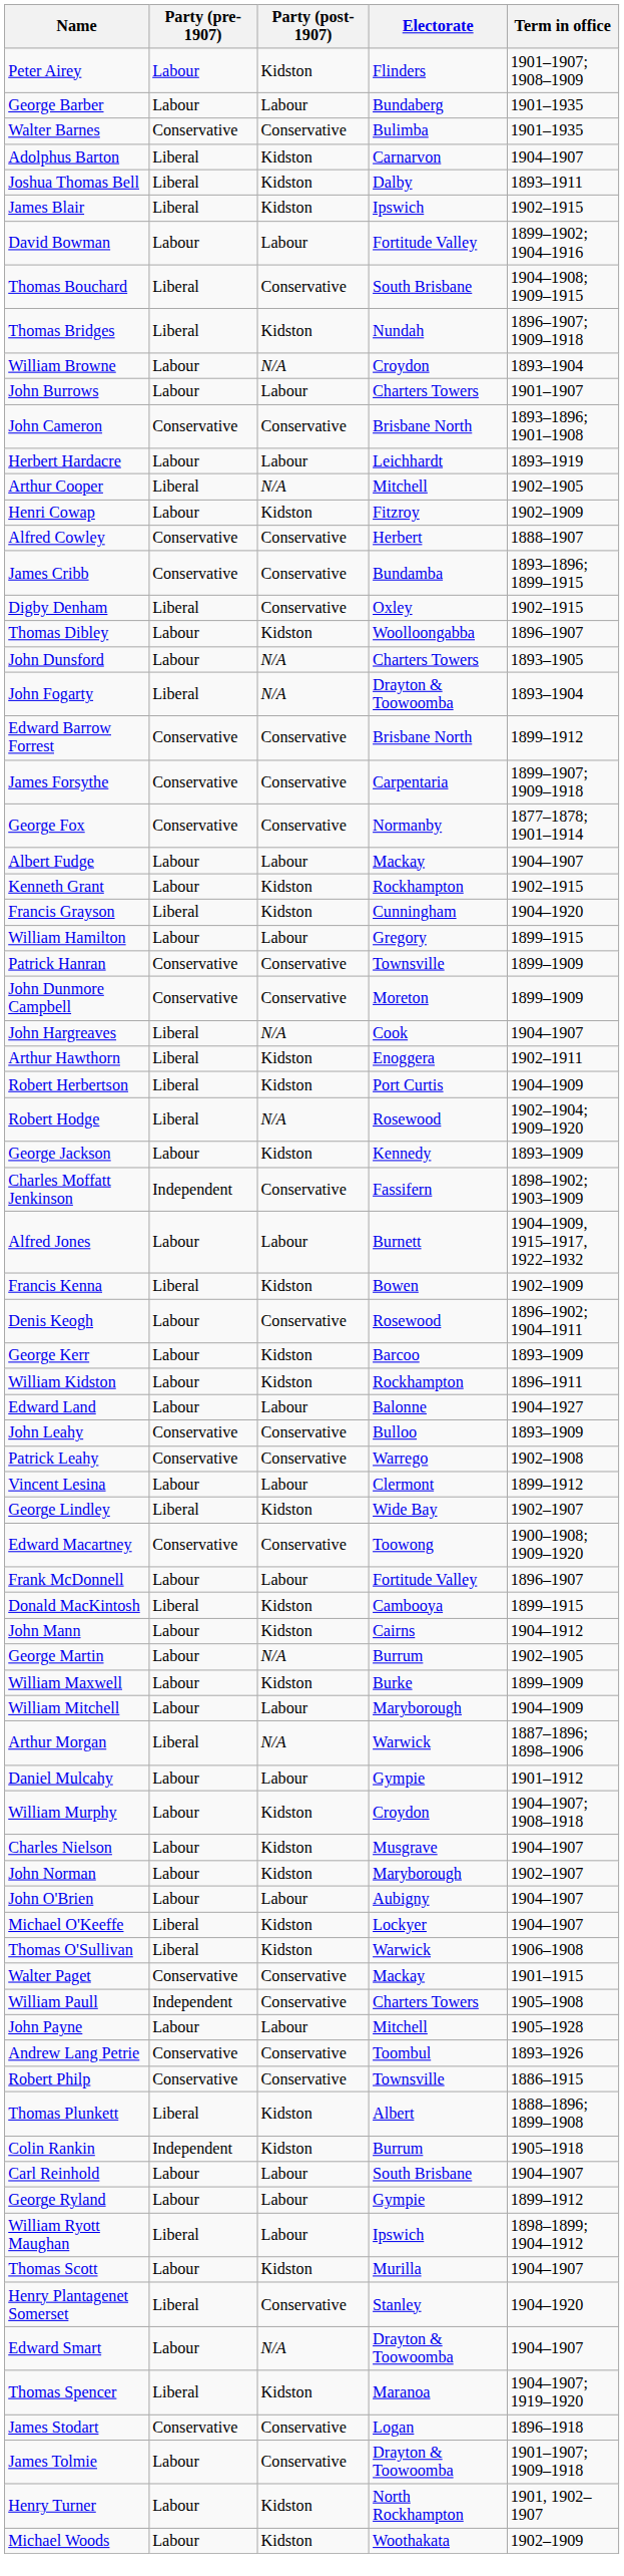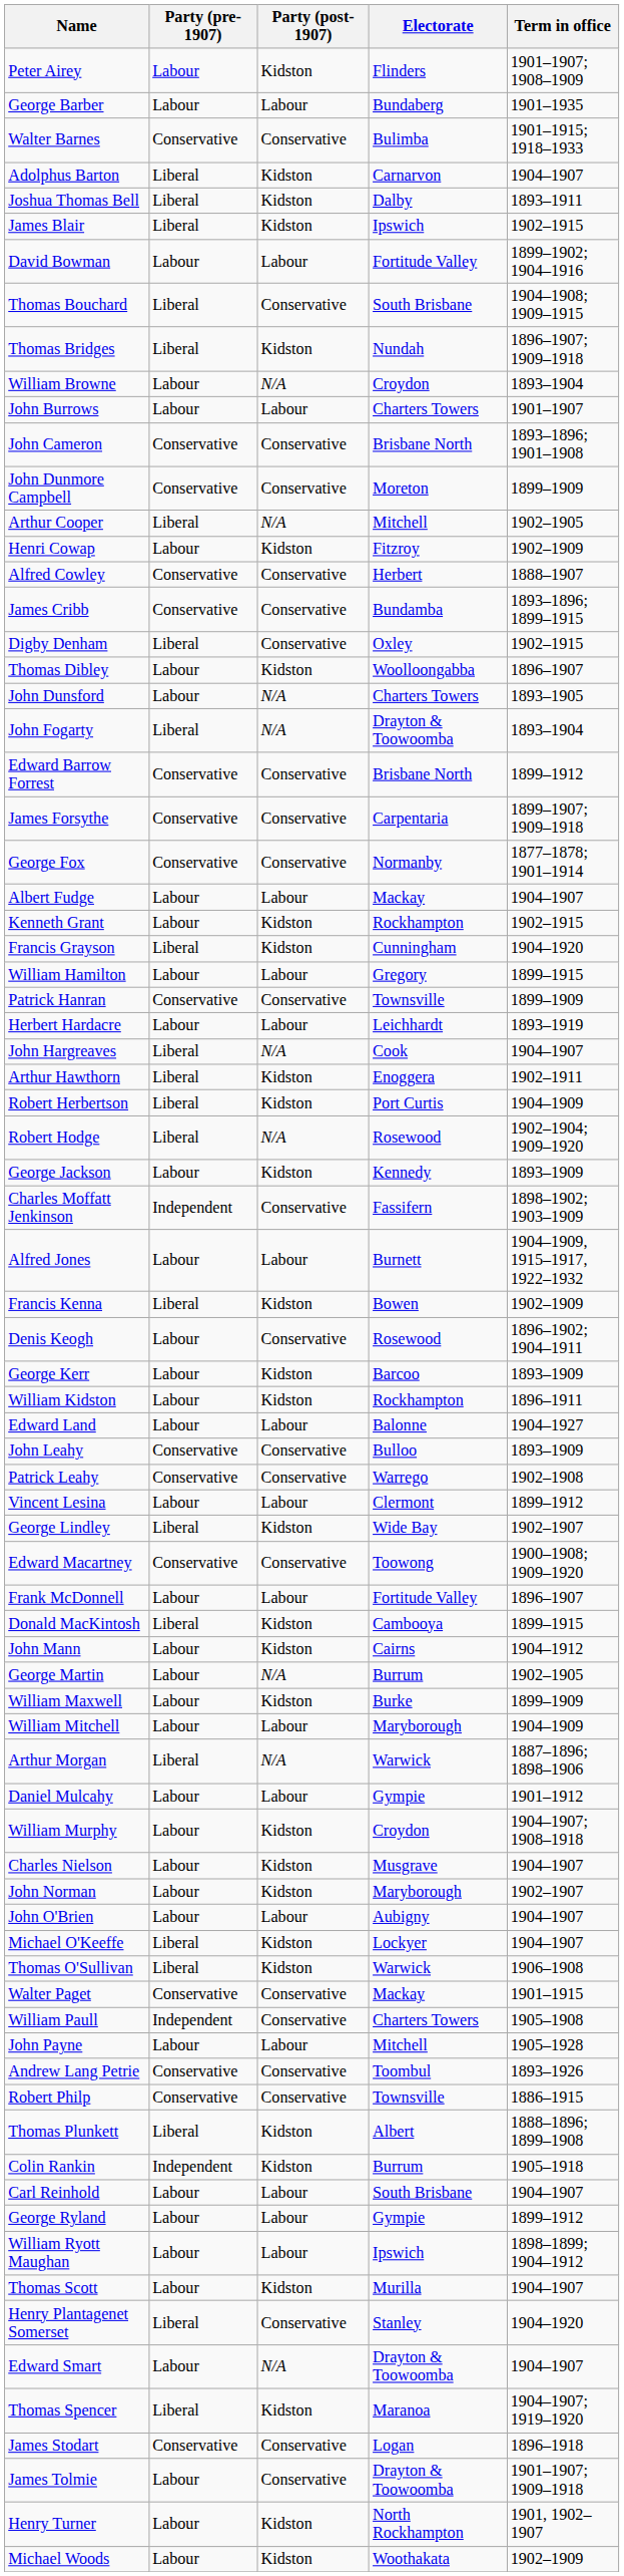 <table class="wikitable sortable">
 <tr>
 <th>Name</th>
 <th>Party (pre-1907)</th>
 <th>Party (post-1907)</th>
 <th><a href='#'>Electorate</a></th>
 <th>Term in office</th>
 </tr>
 <tr>
 <td><a href='#'>Peter Airey</a></td>
 <td><a href='#'>Labour</a></td>
 <td>Kidston</td>
 <td><a href='#'>Flinders</a></td>
 <td>1901–1907; 1908–1909</td>
 </tr>
 <tr>
 <td><a href='#'>George Barber</a></td>
 <td>Labour</td>
 <td>Labour</td>
 <td><a href='#'>Bundaberg</a></td>
 <td>1901–1935</td>
 </tr>
 <tr>
 <td><a href='#'>Walter Barnes</a></td>
 <td>Conservative</td>
 <td>Conservative</td>
 <td><a href='#'>Bulimba</a></td>
-<td>1901–1935</td>
+<td>1901–1915; 1918–1933</td>
 </tr>
 <tr>
 <td><a href='#'>Adolphus Barton</a></td>
 <td>Liberal</td>
 <td>Kidston</td>
 <td><a href='#'>Carnarvon</a></td>
 <td>1904–1907</td>
 </tr>
 <tr>
 <td><a href='#'>Joshua Thomas Bell</a></td>
 <td>Liberal</td>
 <td>Kidston</td>
 <td><a href='#'>Dalby</a></td>
 <td>1893–1911</td>
 </tr>
 <tr>
 <td><a href='#'>James Blair</a></td>
 <td>Liberal</td>
 <td>Kidston</td>
 <td><a href='#'>Ipswich</a></td>
 <td>1902–1915</td>
 </tr>
 <tr>
 <td><a href='#'>David Bowman</a></td>
 <td>Labour</td>
 <td>Labour</td>
 <td><a href='#'>Fortitude Valley</a></td>
 <td>1899–1902; 1904–1916</td>
 </tr>
 <tr>
 <td><a href='#'>Thomas Bouchard</a></td>
 <td>Liberal</td>
 <td>Conservative</td>
 <td><a href='#'>South Brisbane</a></td>
 <td>1904–1908; 1909–1915</td>
 </tr>
 <tr>
 <td><a href='#'>Thomas Bridges</a></td>
 <td>Liberal</td>
 <td>Kidston</td>
 <td><a href='#'>Nundah</a></td>
 <td>1896–1907; 1909–1918</td>
 </tr>
 <tr>
 <td><a href='#'>William Browne</a></td>
 <td>Labour</td>
 <td><em>N/A</em></td>
 <td><a href='#'>Croydon</a></td>
 <td>1893–1904</td>
 </tr>
 <tr>
 <td><a href='#'>John Burrows</a></td>
 <td>Labour</td>
 <td>Labour</td>
 <td><a href='#'>Charters Towers</a></td>
 <td>1901–1907</td>
 </tr>
 <tr>
 <td><a href='#'>John Cameron</a></td>
 <td>Conservative</td>
 <td>Conservative</td>
 <td><a href='#'>Brisbane North</a></td>
 <td>1893–1896; 1901–1908</td>
 </tr>
 <tr>
-<td><a href='#'>Herbert Hardacre</a></td>
-<td>Labour</td>
-<td>Labour</td>
-<td><a href='#'>Leichhardt</a></td>
-<td>1893–1919</td>
+<td><a href='#'>John Dunmore Campbell</a></td>
+<td>Conservative</td>
+<td>Conservative</td>
+<td><a href='#'>Moreton</a></td>
+<td>1899–1909</td>
 </tr>
 <tr>
 <td><a href='#'>Arthur Cooper</a></td>
 <td>Liberal</td>
 <td><em>N/A</em></td>
 <td><a href='#'>Mitchell</a></td>
 <td>1902–1905</td>
 </tr>
 <tr>
 <td><a href='#'>Henri Cowap</a></td>
 <td>Labour</td>
 <td>Kidston</td>
 <td><a href='#'>Fitzroy</a></td>
 <td>1902–1909</td>
 </tr>
 <tr>
 <td><a href='#'>Alfred Cowley</a></td>
 <td>Conservative</td>
 <td>Conservative</td>
 <td><a href='#'>Herbert</a></td>
 <td>1888–1907</td>
 </tr>
 <tr>
 <td><a href='#'>James Cribb</a></td>
 <td>Conservative</td>
 <td>Conservative</td>
 <td><a href='#'>Bundamba</a></td>
 <td>1893–1896; 1899–1915</td>
 </tr>
 <tr>
 <td><a href='#'>Digby Denham</a></td>
 <td>Liberal</td>
 <td>Conservative</td>
 <td><a href='#'>Oxley</a></td>
 <td>1902–1915</td>
 </tr>
 <tr>
 <td><a href='#'>Thomas Dibley</a></td>
 <td>Labour</td>
 <td>Kidston</td>
 <td><a href='#'>Woolloongabba</a></td>
 <td>1896–1907</td>
 </tr>
 <tr>
 <td><a href='#'>John Dunsford</a></td>
 <td>Labour</td>
 <td><em>N/A</em></td>
 <td><a href='#'>Charters Towers</a></td>
 <td>1893–1905</td>
 </tr>
 <tr>
 <td><a href='#'>John Fogarty</a></td>
 <td>Liberal</td>
 <td><em>N/A</em></td>
 <td><a href='#'>Drayton & Toowoomba</a></td>
 <td>1893–1904</td>
 </tr>
 <tr>
 <td><a href='#'>Edward Barrow Forrest</a></td>
 <td>Conservative</td>
 <td>Conservative</td>
 <td><a href='#'>Brisbane North</a></td>
 <td>1899–1912</td>
 </tr>
 <tr>
 <td><a href='#'>James Forsythe</a></td>
 <td>Conservative</td>
 <td>Conservative</td>
 <td><a href='#'>Carpentaria</a></td>
 <td>1899–1907; 1909–1918</td>
 </tr>
 <tr>
 <td><a href='#'>George Fox</a></td>
 <td>Conservative</td>
 <td>Conservative</td>
 <td><a href='#'>Normanby</a></td>
 <td>1877–1878; 1901–1914</td>
 </tr>
 <tr>
 <td><a href='#'>Albert Fudge</a></td>
 <td>Labour</td>
 <td>Labour</td>
 <td><a href='#'>Mackay</a></td>
 <td>1904–1907</td>
 </tr>
 <tr>
 <td><a href='#'>Kenneth Grant</a></td>
 <td>Labour</td>
 <td>Kidston</td>
 <td><a href='#'>Rockhampton</a></td>
 <td>1902–1915</td>
 </tr>
 <tr>
 <td><a href='#'>Francis Grayson</a></td>
 <td>Liberal</td>
 <td>Kidston</td>
 <td><a href='#'>Cunningham</a></td>
 <td>1904–1920</td>
 </tr>
 <tr>
 <td><a href='#'>William Hamilton</a></td>
 <td>Labour</td>
 <td>Labour</td>
 <td><a href='#'>Gregory</a></td>
 <td>1899–1915</td>
 </tr>
 <tr>
 <td><a href='#'>Patrick Hanran</a></td>
 <td>Conservative</td>
 <td>Conservative</td>
 <td><a href='#'>Townsville</a></td>
 <td>1899–1909</td>
 </tr>
 <tr>
-<td><a href='#'>John Dunmore Campbell</a></td>
-<td>Conservative</td>
-<td>Conservative</td>
-<td><a href='#'>Moreton</a></td>
-<td>1899–1909</td>
+<td><a href='#'>Herbert Hardacre</a></td>
+<td>Labour</td>
+<td>Labour</td>
+<td><a href='#'>Leichhardt</a></td>
+<td>1893–1919</td>
 </tr>
 <tr>
 <td><a href='#'>John Hargreaves</a></td>
 <td>Liberal</td>
 <td><em>N/A</em></td>
 <td><a href='#'>Cook</a></td>
 <td>1904–1907</td>
 </tr>
 <tr>
 <td><a href='#'>Arthur Hawthorn</a></td>
 <td>Liberal</td>
 <td>Kidston</td>
 <td><a href='#'>Enoggera</a></td>
 <td>1902–1911</td>
 </tr>
 <tr>
 <td><a href='#'>Robert Herbertson</a></td>
 <td>Liberal</td>
 <td>Kidston</td>
 <td><a href='#'>Port Curtis</a></td>
 <td>1904–1909</td>
 </tr>
 <tr>
 <td><a href='#'>Robert Hodge</a></td>
 <td>Liberal</td>
 <td><em>N/A</em></td>
 <td><a href='#'>Rosewood</a></td>
 <td>1902–1904; 1909–1920</td>
 </tr>
 <tr>
 <td><a href='#'>George Jackson</a></td>
 <td>Labour</td>
 <td>Kidston</td>
 <td><a href='#'>Kennedy</a></td>
 <td>1893–1909</td>
 </tr>
 <tr>
 <td><a href='#'>Charles Moffatt Jenkinson</a></td>
 <td>Independent</td>
 <td>Conservative</td>
 <td><a href='#'>Fassifern</a></td>
 <td>1898–1902; 1903–1909</td>
 </tr>
 <tr>
 <td><a href='#'>Alfred Jones</a></td>
 <td>Labour</td>
 <td>Labour</td>
 <td><a href='#'>Burnett</a></td>
 <td>1904–1909, 1915–1917,<br>1922–1932</td>
 </tr>
 <tr>
 <td><a href='#'>Francis Kenna</a></td>
 <td>Liberal</td>
 <td>Kidston</td>
 <td><a href='#'>Bowen</a></td>
 <td>1902–1909</td>
 </tr>
 <tr>
 <td><a href='#'>Denis Keogh</a></td>
 <td>Labour</td>
 <td>Conservative</td>
 <td><a href='#'>Rosewood</a></td>
 <td>1896–1902; 1904–1911</td>
 </tr>
 <tr>
 <td><a href='#'>George Kerr</a></td>
 <td>Labour</td>
 <td>Kidston</td>
 <td><a href='#'>Barcoo</a></td>
 <td>1893–1909</td>
 </tr>
 <tr>
 <td><a href='#'>William Kidston</a></td>
 <td>Labour</td>
 <td>Kidston</td>
 <td><a href='#'>Rockhampton</a></td>
 <td>1896–1911</td>
 </tr>
 <tr>
 <td><a href='#'>Edward Land</a></td>
 <td>Labour</td>
 <td>Labour</td>
 <td><a href='#'>Balonne</a></td>
 <td>1904–1927</td>
 </tr>
 <tr>
 <td><a href='#'>John Leahy</a></td>
 <td>Conservative</td>
 <td>Conservative</td>
 <td><a href='#'>Bulloo</a></td>
 <td>1893–1909</td>
 </tr>
 <tr>
 <td><a href='#'>Patrick Leahy</a></td>
 <td>Conservative</td>
 <td>Conservative</td>
 <td><a href='#'>Warrego</a></td>
 <td>1902–1908</td>
 </tr>
 <tr>
 <td><a href='#'>Vincent Lesina</a></td>
 <td>Labour</td>
 <td>Labour</td>
 <td><a href='#'>Clermont</a></td>
 <td>1899–1912</td>
 </tr>
 <tr>
 <td><a href='#'>George Lindley</a></td>
 <td>Liberal</td>
 <td>Kidston</td>
 <td><a href='#'>Wide Bay</a></td>
 <td>1902–1907</td>
 </tr>
 <tr>
 <td><a href='#'>Edward Macartney</a></td>
 <td>Conservative</td>
 <td>Conservative</td>
 <td><a href='#'>Toowong</a></td>
 <td>1900–1908; 1909–1920</td>
 </tr>
 <tr>
 <td><a href='#'>Frank McDonnell</a></td>
 <td>Labour</td>
 <td>Labour</td>
 <td><a href='#'>Fortitude Valley</a></td>
 <td>1896–1907</td>
 </tr>
 <tr>
 <td><a href='#'>Donald MacKintosh</a></td>
 <td>Liberal</td>
 <td>Kidston</td>
 <td><a href='#'>Cambooya</a></td>
 <td>1899–1915</td>
 </tr>
 <tr>
 <td><a href='#'>John Mann</a></td>
 <td>Labour</td>
 <td>Kidston</td>
 <td><a href='#'>Cairns</a></td>
 <td>1904–1912</td>
 </tr>
 <tr>
 <td><a href='#'>George Martin</a></td>
 <td>Labour</td>
 <td><em>N/A</em></td>
 <td><a href='#'>Burrum</a></td>
 <td>1902–1905</td>
 </tr>
 <tr>
 <td><a href='#'>William Maxwell</a></td>
 <td>Labour</td>
 <td>Kidston</td>
 <td><a href='#'>Burke</a></td>
 <td>1899–1909</td>
 </tr>
 <tr>
 <td><a href='#'>William Mitchell</a></td>
 <td>Labour</td>
 <td>Labour</td>
 <td><a href='#'>Maryborough</a></td>
 <td>1904–1909</td>
 </tr>
 <tr>
 <td><a href='#'>Arthur Morgan</a></td>
 <td>Liberal</td>
 <td><em>N/A</em></td>
 <td><a href='#'>Warwick</a></td>
 <td>1887–1896; 1898–1906</td>
 </tr>
 <tr>
 <td><a href='#'>Daniel Mulcahy</a></td>
 <td>Labour</td>
 <td>Labour</td>
 <td><a href='#'>Gympie</a></td>
 <td>1901–1912</td>
 </tr>
 <tr>
 <td><a href='#'>William Murphy</a></td>
 <td>Labour</td>
 <td>Kidston</td>
 <td><a href='#'>Croydon</a></td>
 <td>1904–1907; 1908–1918</td>
 </tr>
 <tr>
 <td><a href='#'>Charles Nielson</a></td>
 <td>Labour</td>
 <td>Kidston</td>
 <td><a href='#'>Musgrave</a></td>
 <td>1904–1907</td>
 </tr>
 <tr>
 <td><a href='#'>John Norman</a></td>
 <td>Labour</td>
 <td>Kidston</td>
 <td><a href='#'>Maryborough</a></td>
 <td>1902–1907</td>
 </tr>
 <tr>
 <td><a href='#'>John O'Brien</a></td>
 <td>Labour</td>
 <td>Labour</td>
 <td><a href='#'>Aubigny</a></td>
 <td>1904–1907</td>
 </tr>
 <tr>
 <td><a href='#'>Michael O'Keeffe</a></td>
 <td>Liberal</td>
 <td>Kidston</td>
 <td><a href='#'>Lockyer</a></td>
 <td>1904–1907</td>
 </tr>
 <tr>
 <td><a href='#'>Thomas O'Sullivan</a></td>
 <td>Liberal</td>
 <td>Kidston</td>
 <td><a href='#'>Warwick</a></td>
 <td>1906–1908</td>
 </tr>
 <tr>
 <td><a href='#'>Walter Paget</a></td>
 <td>Conservative</td>
 <td>Conservative</td>
 <td><a href='#'>Mackay</a></td>
 <td>1901–1915</td>
 </tr>
 <tr>
 <td><a href='#'>William Paull</a></td>
 <td>Independent</td>
 <td>Conservative</td>
 <td><a href='#'>Charters Towers</a></td>
 <td>1905–1908</td>
 </tr>
 <tr>
 <td><a href='#'>John Payne</a></td>
 <td>Labour</td>
 <td>Labour</td>
 <td><a href='#'>Mitchell</a></td>
 <td>1905–1928</td>
 </tr>
 <tr>
 <td><a href='#'>Andrew Lang Petrie</a></td>
 <td>Conservative</td>
 <td>Conservative</td>
 <td><a href='#'>Toombul</a></td>
 <td>1893–1926</td>
 </tr>
 <tr>
 <td><a href='#'>Robert Philp</a></td>
 <td>Conservative</td>
 <td>Conservative</td>
 <td><a href='#'>Townsville</a></td>
 <td>1886–1915</td>
 </tr>
 <tr>
 <td><a href='#'>Thomas Plunkett</a></td>
 <td>Liberal</td>
 <td>Kidston</td>
 <td><a href='#'>Albert</a></td>
 <td>1888–1896; 1899–1908</td>
 </tr>
 <tr>
 <td><a href='#'>Colin Rankin</a></td>
 <td>Independent</td>
 <td>Kidston</td>
 <td><a href='#'>Burrum</a></td>
 <td>1905–1918</td>
 </tr>
 <tr>
 <td><a href='#'>Carl Reinhold</a></td>
 <td>Labour</td>
 <td>Labour</td>
 <td><a href='#'>South Brisbane</a></td>
 <td>1904–1907</td>
 </tr>
 <tr>
 <td><a href='#'>George Ryland</a></td>
 <td>Labour</td>
 <td>Labour</td>
 <td><a href='#'>Gympie</a></td>
 <td>1899–1912</td>
 </tr>
 <tr>
 <td><a href='#'>William Ryott Maughan</a></td>
-<td>Liberal</td>
+<td>Labour</td>
 <td>Labour</td>
 <td><a href='#'>Ipswich</a></td>
 <td>1898–1899; 1904–1912</td>
 </tr>
 <tr>
 <td><a href='#'>Thomas Scott</a></td>
 <td>Labour</td>
 <td>Kidston</td>
 <td><a href='#'>Murilla</a></td>
 <td>1904–1907</td>
 </tr>
 <tr>
 <td><a href='#'>Henry Plantagenet Somerset</a></td>
 <td>Liberal</td>
 <td>Conservative</td>
 <td><a href='#'>Stanley</a></td>
 <td>1904–1920</td>
 </tr>
 <tr>
 <td><a href='#'>Edward Smart</a></td>
 <td>Labour</td>
 <td><em>N/A</em></td>
 <td><a href='#'>Drayton & Toowoomba</a></td>
 <td>1904–1907</td>
 </tr>
 <tr>
 <td><a href='#'>Thomas Spencer</a></td>
 <td>Liberal</td>
 <td>Kidston</td>
 <td><a href='#'>Maranoa</a></td>
 <td>1904–1907; 1919–1920</td>
 </tr>
 <tr>
 <td><a href='#'>James Stodart</a></td>
 <td>Conservative</td>
 <td>Conservative</td>
 <td><a href='#'>Logan</a></td>
 <td>1896–1918</td>
 </tr>
 <tr>
 <td><a href='#'>James Tolmie</a></td>
 <td>Labour</td>
 <td>Conservative</td>
 <td><a href='#'>Drayton & Toowoomba</a></td>
 <td>1901–1907; 1909–1918</td>
 </tr>
 <tr>
 <td><a href='#'>Henry Turner</a></td>
 <td>Labour</td>
 <td>Kidston</td>
 <td><a href='#'>North Rockhampton</a></td>
 <td>1901, 1902–1907</td>
 </tr>
 <tr>
 <td><a href='#'>Michael Woods</a></td>
 <td>Labour</td>
 <td>Kidston</td>
 <td><a href='#'>Woothakata</a></td>
 <td>1902–1909</td>
 </tr>
 </table>
